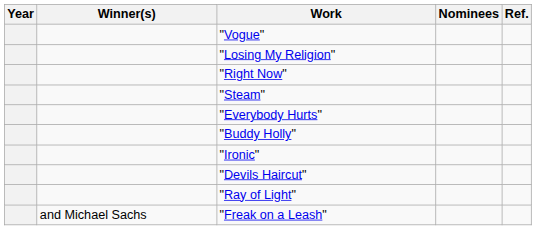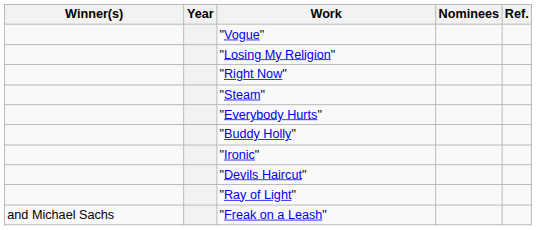 <table class="wikitable sortable">
 <tr>
+<th scope="col" style="width:220px;">Winner(s)</th>
 <th scope="col" style="width:5px;">Year</th>
-<th scope="col" style="width:220px;">Winner(s)</th>
 <th scope="col" style="width:270px;">Work</th>
 <th scope="col" class="unsortable">Nominees</th>
 <th scope="col" class="unsortable">Ref.</th>
 </tr>
 <tr>
+<td></td>
 <th scope="row"></th>
-<td></td>
 <td>"<a href='#'>Vogue</a>" </td>
 <td></td>
 <td align="center"></td>
 </tr>
 <tr>
+<td></td>
 <th scope="row"></th>
-<td></td>
 <td>"<a href='#'>Losing My Religion</a>" </td>
 <td></td>
 <td align="center"></td>
 </tr>
 <tr>
+<td></td>
 <th scope="row"></th>
-<td></td>
 <td>"<a href='#'>Right Now</a>" </td>
 <td></td>
 <td align="center"></td>
 </tr>
 <tr>
+<td></td>
 <th scope="row"></th>
-<td></td>
 <td>"<a href='#'>Steam</a>" </td>
 <td></td>
 <td align="center"></td>
 </tr>
 <tr>
+<td></td>
 <th scope="row"></th>
-<td></td>
 <td>"<a href='#'>Everybody Hurts</a>" </td>
 <td></td>
 <td align="center"></td>
 </tr>
 <tr>
+<td></td>
 <th scope="row"></th>
-<td></td>
 <td>"<a href='#'>Buddy Holly</a>" </td>
 <td></td>
 <td align="center"></td>
 </tr>
 <tr>
+<td></td>
 <th scope="row"></th>
-<td></td>
 <td>"<a href='#'>Ironic</a>" </td>
 <td></td>
 <td align="center"></td>
 </tr>
 <tr>
+<td></td>
 <th scope="row"></th>
-<td></td>
 <td>"<a href='#'>Devils Haircut</a>" </td>
 <td></td>
 <td align="center"></td>
 </tr>
 <tr>
+<td></td>
 <th scope="row"></th>
-<td></td>
 <td>"<a href='#'>Ray of Light</a>" </td>
 <td></td>
 <td align="center"></td>
 </tr>
 <tr>
+<td> and Michael Sachs</td>
 <th scope="row"></th>
-<td> and Michael Sachs</td>
 <td>"<a href='#'>Freak on a Leash</a>" </td>
 <td></td>
 <td align="center"></td>
 </tr>
 </table>
